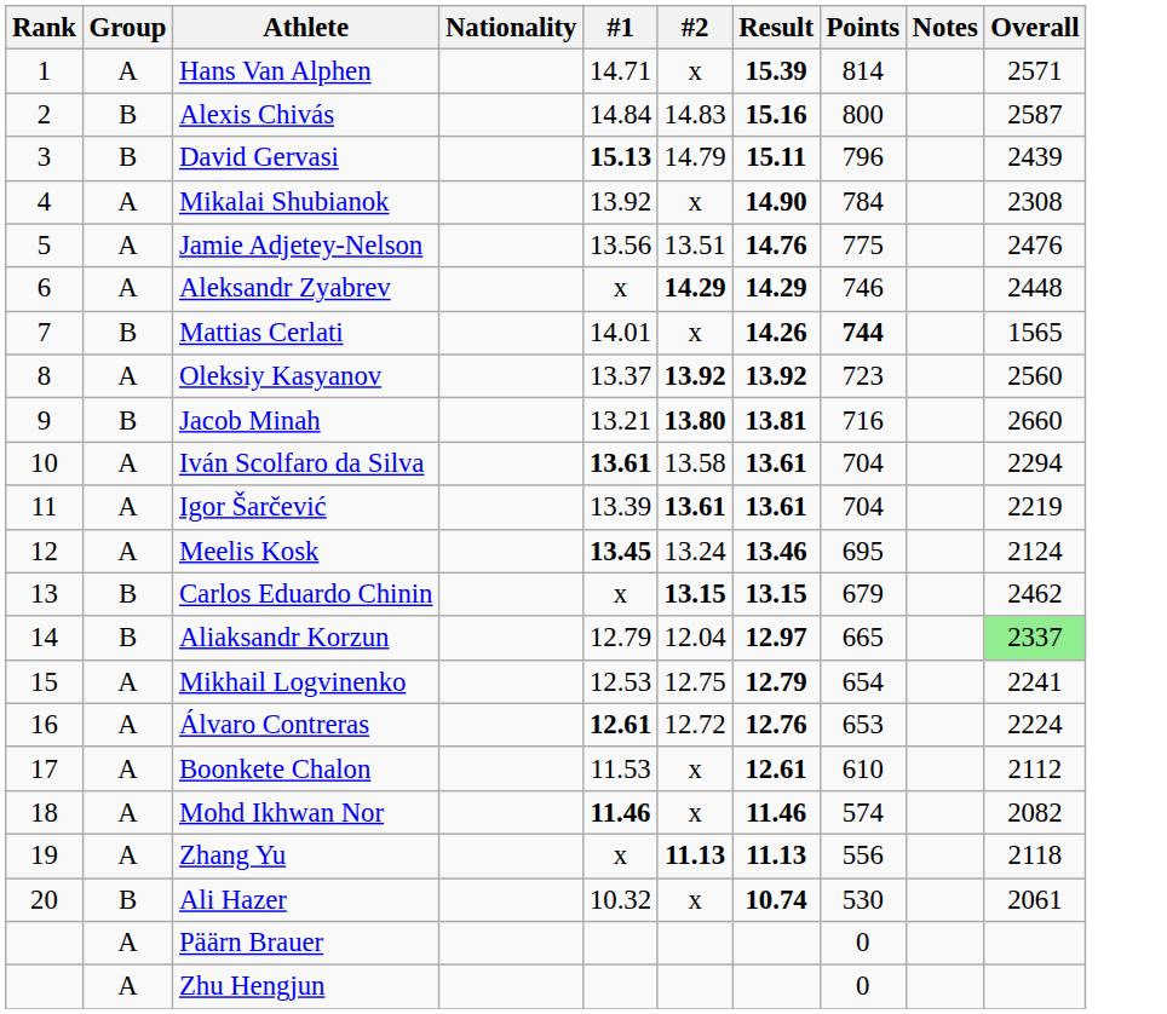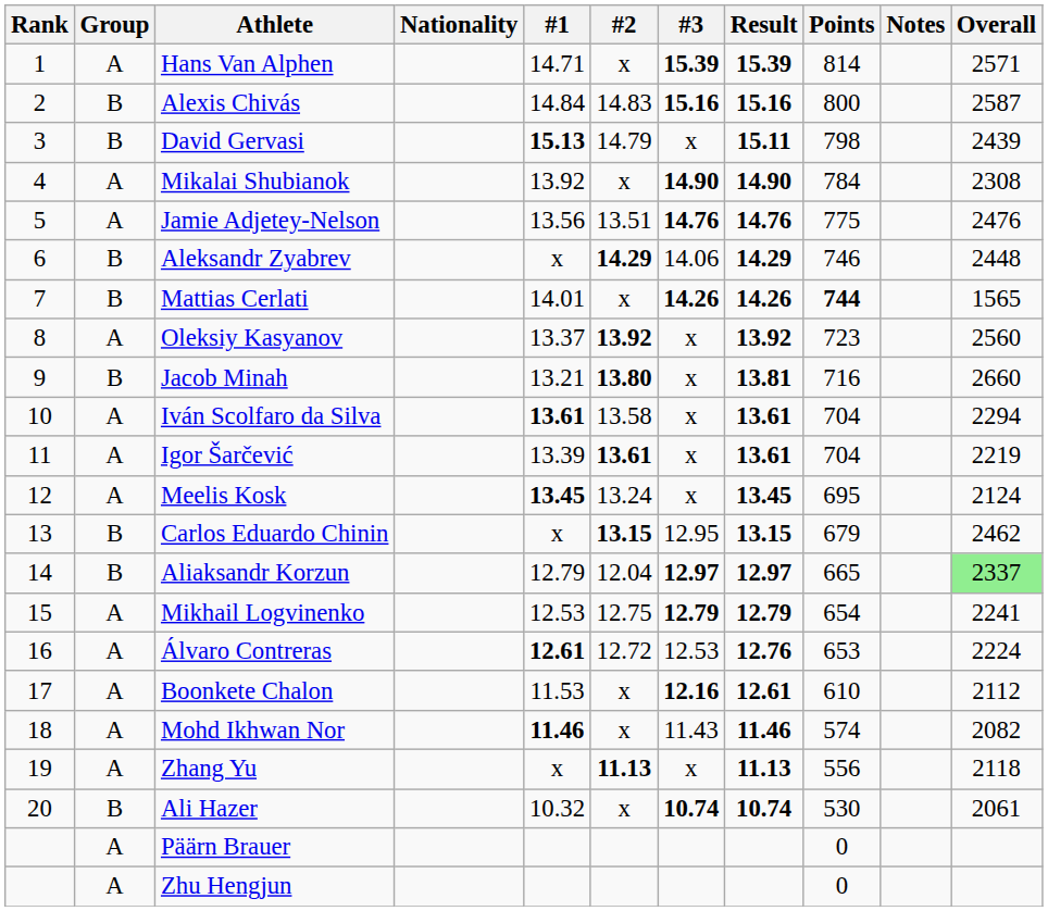 <table class="wikitable sortable" style="text-align:center">
 <tr>
 <th>Rank</th>
 <th>Group</th>
 <th>Athlete</th>
 <th>Nationality</th>
 <th>#1</th>
 <th>#2</th>
+<th>#3</th>
 <th>Result</th>
 <th>Points</th>
 <th>Notes</th>
 <th>Overall</th>
 </tr>
 <tr>
 <td>1</td>
 <td>A</td>
 <td align=left><a href='#'>Hans Van Alphen</a></td>
 <td align=left></td>
 <td>14.71</td>
 <td>x</td>
 <td><strong>15.39</strong></td>
+<td><strong>15.39</strong></td>
 <td>814</td>
 <td></td>
 <td>2571</td>
 </tr>
 <tr>
 <td>2</td>
 <td>B</td>
 <td align=left><a href='#'>Alexis Chivás</a></td>
 <td align=left></td>
 <td>14.84</td>
 <td>14.83</td>
 <td><strong>15.16</strong></td>
+<td><strong>15.16</strong></td>
 <td>800</td>
 <td></td>
 <td>2587</td>
 </tr>
 <tr>
 <td>3</td>
 <td>B</td>
 <td align=left><a href='#'>David Gervasi</a></td>
 <td align=left></td>
 <td><strong>15.13</strong></td>
 <td>14.79</td>
+<td>x</td>
 <td><strong>15.11</strong></td>
-<td>796</td>
+<td>798</td>
 <td></td>
 <td>2439</td>
 </tr>
 <tr>
 <td>4</td>
 <td>A</td>
 <td align=left><a href='#'>Mikalai Shubianok</a></td>
 <td align=left></td>
 <td>13.92</td>
 <td>x</td>
+<td><strong>14.90</strong></td>
 <td><strong>14.90</strong></td>
 <td>784</td>
 <td></td>
 <td>2308</td>
 </tr>
 <tr>
 <td>5</td>
 <td>A</td>
 <td align=left><a href='#'>Jamie Adjetey-Nelson</a></td>
 <td align=left></td>
 <td>13.56</td>
 <td>13.51</td>
 <td><strong>14.76</strong></td>
+<td><strong>14.76</strong></td>
 <td>775</td>
 <td></td>
 <td>2476</td>
 </tr>
 <tr>
 <td>6</td>
-<td>A</td>
+<td>B</td>
 <td align=left><a href='#'>Aleksandr Zyabrev</a></td>
 <td align=left></td>
 <td>x</td>
 <td><strong>14.29</strong></td>
+<td>14.06</td>
 <td><strong>14.29</strong></td>
 <td>746</td>
 <td></td>
 <td>2448</td>
 </tr>
 <tr>
 <td>7</td>
 <td>B</td>
 <td align=left><a href='#'>Mattias Cerlati</a></td>
 <td align=left></td>
 <td>14.01</td>
 <td>x</td>
 <td><strong>14.26</strong></td>
+<td><strong>14.26</strong></td>
 <td><strong>744</strong></td>
 <td></td>
 <td>1565</td>
 </tr>
 <tr>
 <td>8</td>
 <td>A</td>
 <td align=left><a href='#'>Oleksiy Kasyanov</a></td>
 <td align=left></td>
 <td>13.37</td>
 <td><strong>13.92</strong></td>
+<td>x</td>
 <td><strong>13.92</strong></td>
 <td>723</td>
 <td></td>
 <td>2560</td>
 </tr>
 <tr>
 <td>9</td>
 <td>B</td>
 <td align=left><a href='#'>Jacob Minah</a></td>
 <td align=left></td>
 <td>13.21</td>
 <td><strong>13.80</strong></td>
+<td>x</td>
 <td><strong>13.81</strong></td>
 <td>716</td>
 <td></td>
 <td>2660</td>
 </tr>
 <tr>
 <td>10</td>
 <td>A</td>
 <td align=left><a href='#'>Iván Scolfaro da Silva</a></td>
 <td align=left></td>
 <td><strong>13.61</strong></td>
 <td>13.58</td>
+<td>x</td>
 <td><strong>13.61</strong></td>
 <td>704</td>
 <td></td>
 <td>2294</td>
 </tr>
 <tr>
 <td>11</td>
 <td>A</td>
 <td align=left><a href='#'>Igor Šarčević</a></td>
 <td align=left></td>
 <td>13.39</td>
 <td><strong>13.61</strong></td>
+<td>x</td>
 <td><strong>13.61</strong></td>
 <td>704</td>
 <td></td>
 <td>2219</td>
 </tr>
 <tr>
 <td>12</td>
 <td>A</td>
 <td align=left><a href='#'>Meelis Kosk</a></td>
 <td align=left></td>
 <td><strong>13.45</strong></td>
 <td>13.24</td>
-<td><strong>13.46</strong></td>
+<td>x</td>
+<td><strong>13.45</strong></td>
 <td>695</td>
 <td></td>
 <td>2124</td>
 </tr>
 <tr>
 <td>13</td>
 <td>B</td>
 <td align=left><a href='#'>Carlos Eduardo Chinin</a></td>
 <td align=left></td>
 <td>x</td>
 <td><strong>13.15</strong></td>
+<td>12.95</td>
 <td><strong>13.15</strong></td>
 <td>679</td>
 <td></td>
 <td>2462</td>
 </tr>
 <tr>
 <td>14</td>
 <td>B</td>
 <td align=left><a href='#'>Aliaksandr Korzun</a></td>
 <td align=left></td>
 <td>12.79</td>
 <td>12.04</td>
 <td><strong>12.97</strong></td>
+<td><strong>12.97</strong></td>
 <td>665</td>
 <td></td>
 <td style="background: lightgreen;">2337</td>
 </tr>
 <tr>
 <td>15</td>
 <td>A</td>
 <td align=left><a href='#'>Mikhail Logvinenko</a></td>
 <td align=left></td>
 <td>12.53</td>
 <td>12.75</td>
 <td><strong>12.79</strong></td>
+<td><strong>12.79</strong></td>
 <td>654</td>
 <td></td>
 <td>2241</td>
 </tr>
 <tr>
 <td>16</td>
 <td>A</td>
 <td align=left><a href='#'>Álvaro Contreras</a></td>
 <td align=left></td>
 <td><strong>12.61</strong></td>
 <td>12.72</td>
+<td>12.53</td>
 <td><strong>12.76</strong></td>
 <td>653</td>
 <td></td>
 <td>2224</td>
 </tr>
 <tr>
 <td>17</td>
 <td>A</td>
 <td align=left><a href='#'>Boonkete Chalon</a></td>
 <td align=left></td>
 <td>11.53</td>
 <td>x</td>
+<td><strong>12.16</strong></td>
 <td><strong>12.61</strong></td>
 <td>610</td>
 <td></td>
 <td>2112</td>
 </tr>
 <tr>
 <td>18</td>
 <td>A</td>
 <td align=left><a href='#'>Mohd Ikhwan Nor</a></td>
 <td align=left></td>
 <td><strong>11.46</strong></td>
 <td>x</td>
+<td>11.43</td>
 <td><strong>11.46</strong></td>
 <td>574</td>
 <td></td>
 <td>2082</td>
 </tr>
 <tr>
 <td>19</td>
 <td>A</td>
 <td align=left><a href='#'>Zhang Yu</a></td>
 <td align=left></td>
 <td>x</td>
 <td><strong>11.13</strong></td>
+<td>x</td>
 <td><strong>11.13</strong></td>
 <td>556</td>
 <td></td>
 <td>2118</td>
 </tr>
 <tr>
 <td>20</td>
 <td>B</td>
 <td align=left><a href='#'>Ali Hazer</a></td>
 <td align=left></td>
 <td>10.32</td>
 <td>x</td>
 <td><strong>10.74</strong></td>
+<td><strong>10.74</strong></td>
 <td>530</td>
 <td></td>
 <td>2061</td>
 </tr>
 <tr>
 <td></td>
 <td>A</td>
 <td align=left><a href='#'>Päärn Brauer</a></td>
 <td align=left></td>
+<td></td>
 <td></td>
 <td></td>
 <td><strong></strong></td>
 <td>0</td>
 <td></td>
 <td></td>
 </tr>
 <tr>
 <td></td>
 <td>A</td>
 <td align=left><a href='#'>Zhu Hengjun</a></td>
 <td align=left></td>
 <td></td>
 <td></td>
+<td></td>
 <td><strong></strong></td>
 <td>0</td>
 <td></td>
 <td></td>
 </tr>
 </table>
